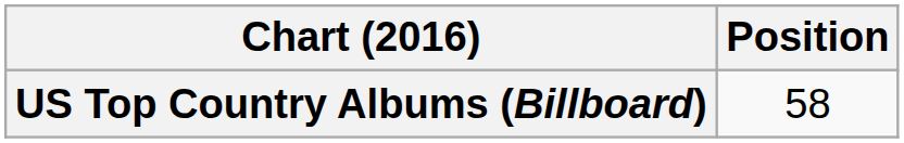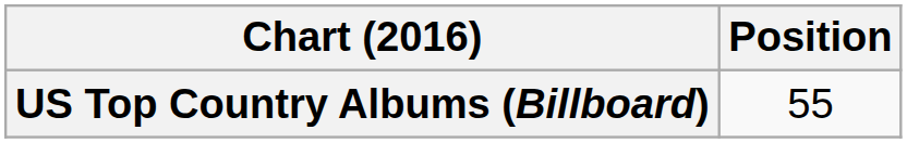 <table class="wikitable plainrowheaders" style="text-align:center">
 <tr>
 <th scope="col">Chart (2016)</th>
 <th scope="col">Position</th>
 </tr>
 <tr>
 <th scope="row">US Top Country Albums (<em>Billboard</em>)</th>
-<td>58</td>
+<td>55</td>
 </tr>
 </table>
